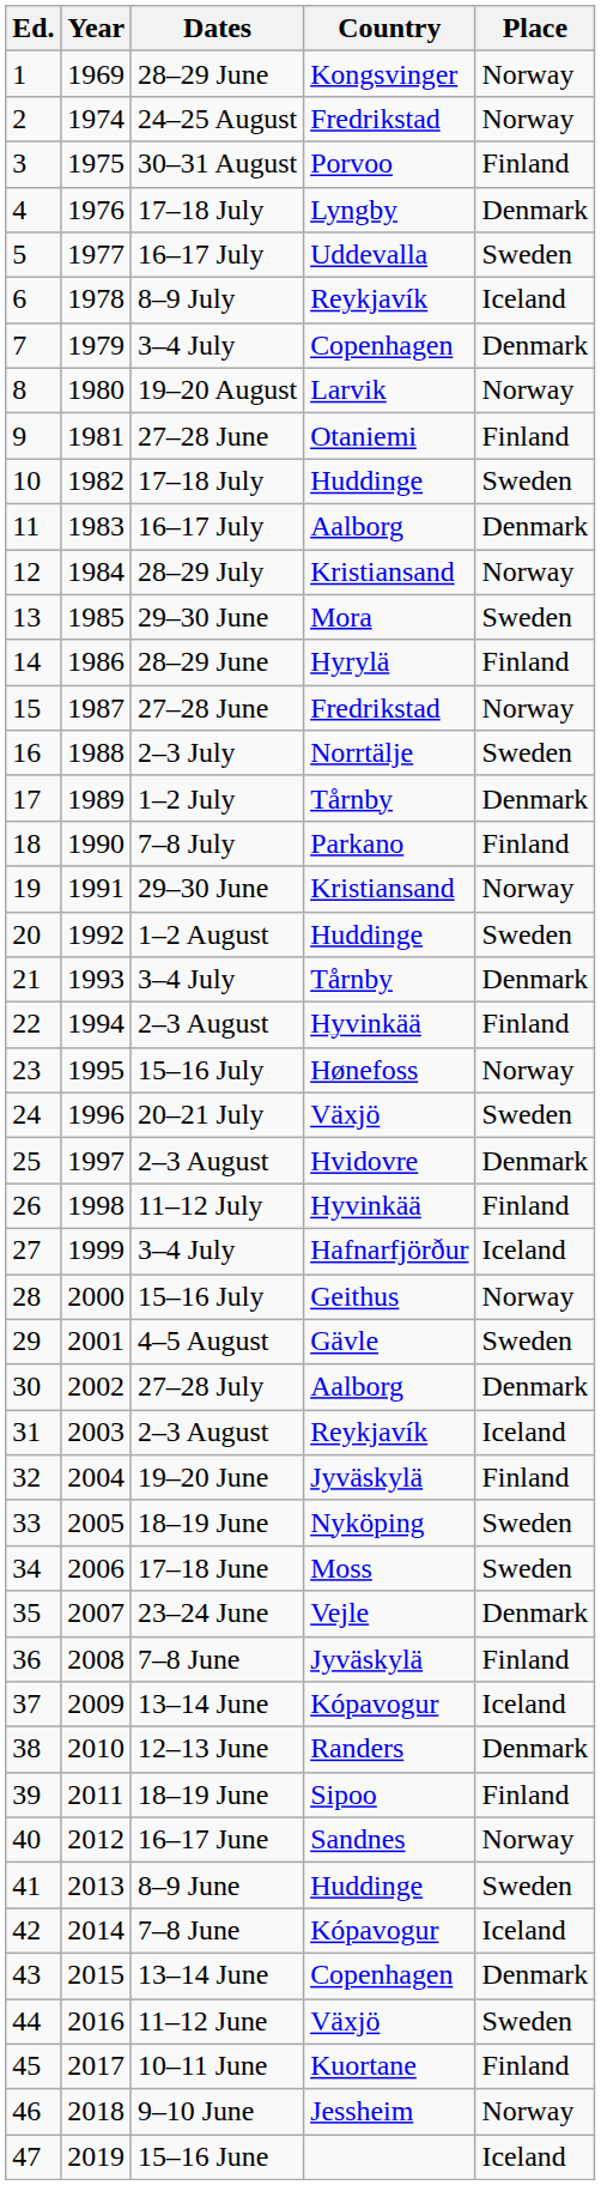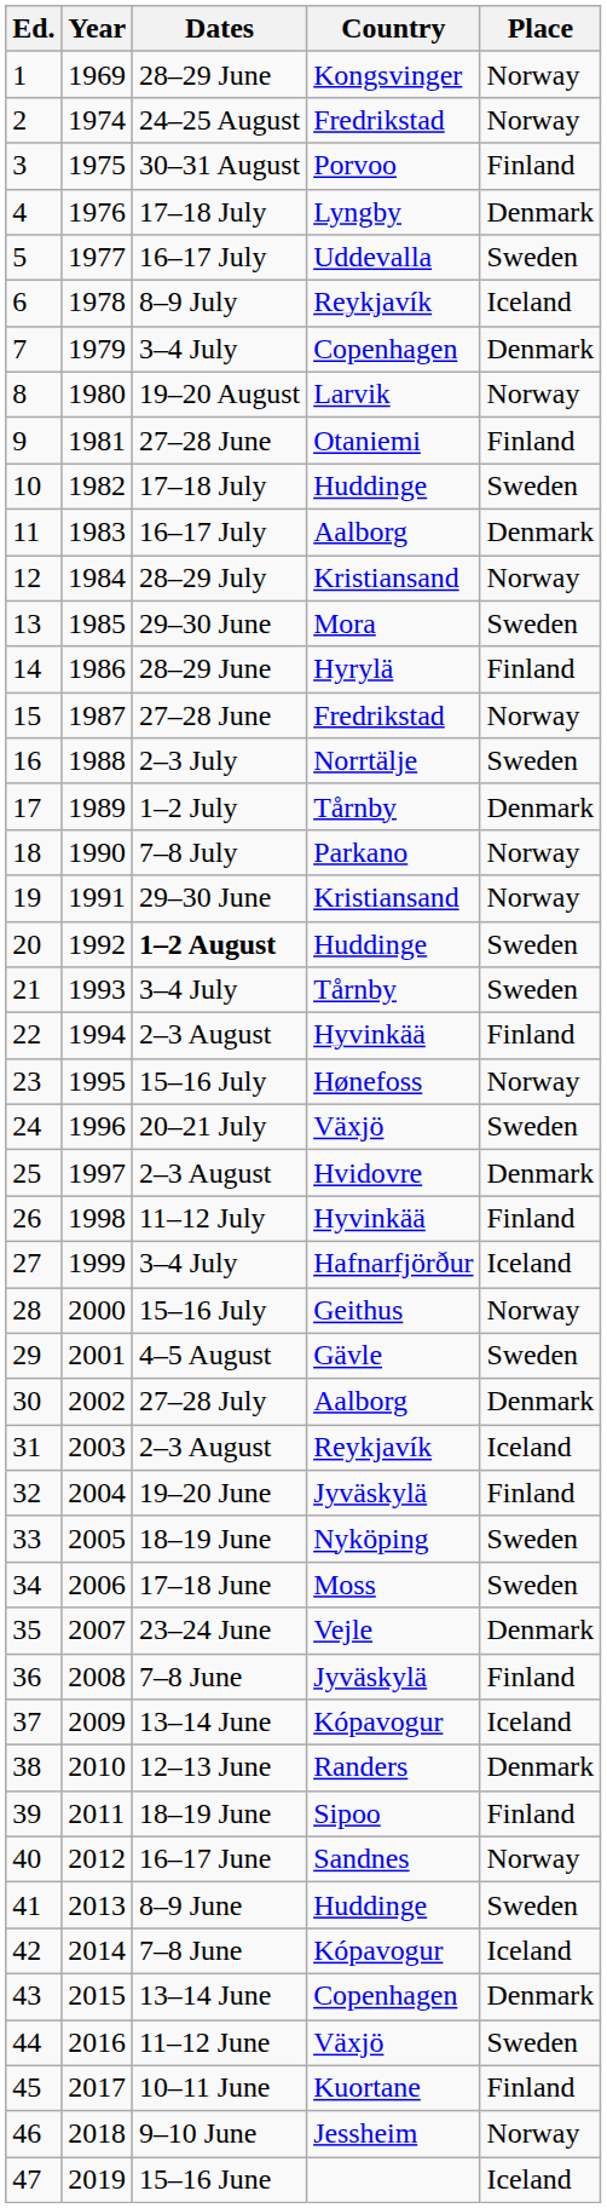 <table class="wikitable">
 <tr>
 <th>Ed.</th>
 <th>Year</th>
 <th>Dates</th>
 <th>Country</th>
 <th>Place</th>
 </tr>
 <tr>
 <td>1</td>
 <td>1969</td>
 <td>28–29 June</td>
 <td><a href='#'>Kongsvinger</a></td>
 <td>Norway</td>
 </tr>
 <tr>
 <td>2</td>
 <td>1974</td>
 <td>24–25 August</td>
 <td><a href='#'>Fredrikstad</a></td>
 <td>Norway</td>
 </tr>
 <tr>
 <td>3</td>
 <td>1975</td>
 <td>30–31 August</td>
 <td><a href='#'>Porvoo</a></td>
 <td>Finland</td>
 </tr>
 <tr>
 <td>4</td>
 <td>1976</td>
 <td>17–18 July</td>
 <td><a href='#'>Lyngby</a></td>
 <td>Denmark</td>
 </tr>
 <tr>
 <td>5</td>
 <td>1977</td>
 <td>16–17 July</td>
 <td><a href='#'>Uddevalla</a></td>
 <td>Sweden</td>
 </tr>
 <tr>
 <td>6</td>
 <td>1978</td>
 <td>8–9 July</td>
 <td><a href='#'>Reykjavík</a></td>
 <td>Iceland</td>
 </tr>
 <tr>
 <td>7</td>
 <td>1979</td>
 <td>3–4 July</td>
 <td><a href='#'>Copenhagen</a></td>
 <td>Denmark</td>
 </tr>
 <tr>
 <td>8</td>
 <td>1980</td>
 <td>19–20 August</td>
 <td><a href='#'>Larvik</a></td>
 <td>Norway</td>
 </tr>
 <tr>
 <td>9</td>
 <td>1981</td>
 <td>27–28 June</td>
 <td><a href='#'>Otaniemi</a></td>
 <td>Finland</td>
 </tr>
 <tr>
 <td>10</td>
 <td>1982</td>
 <td>17–18 July</td>
 <td><a href='#'>Huddinge</a></td>
 <td>Sweden</td>
 </tr>
 <tr>
 <td>11</td>
 <td>1983</td>
 <td>16–17 July</td>
 <td><a href='#'>Aalborg</a></td>
 <td>Denmark</td>
 </tr>
 <tr>
 <td>12</td>
 <td>1984</td>
 <td>28–29 July</td>
 <td><a href='#'>Kristiansand</a></td>
 <td>Norway</td>
 </tr>
 <tr>
 <td>13</td>
 <td>1985</td>
 <td>29–30 June</td>
 <td><a href='#'>Mora</a></td>
 <td>Sweden</td>
 </tr>
 <tr>
 <td>14</td>
 <td>1986</td>
 <td>28–29 June</td>
 <td><a href='#'>Hyrylä</a></td>
 <td>Finland</td>
 </tr>
 <tr>
 <td>15</td>
 <td>1987</td>
 <td>27–28 June</td>
 <td><a href='#'>Fredrikstad</a></td>
 <td>Norway</td>
 </tr>
 <tr>
 <td>16</td>
 <td>1988</td>
 <td>2–3 July</td>
 <td><a href='#'>Norrtälje</a></td>
 <td>Sweden</td>
 </tr>
 <tr>
 <td>17</td>
 <td>1989</td>
 <td>1–2 July</td>
 <td><a href='#'>Tårnby</a></td>
 <td>Denmark</td>
 </tr>
 <tr>
 <td>18</td>
 <td>1990</td>
 <td>7–8 July</td>
 <td><a href='#'>Parkano</a></td>
-<td>Finland</td>
+<td>Norway</td>
 </tr>
 <tr>
 <td>19</td>
 <td>1991</td>
 <td>29–30 June</td>
 <td><a href='#'>Kristiansand</a></td>
 <td>Norway</td>
 </tr>
 <tr>
 <td>20</td>
 <td>1992</td>
-<td>1–2 August</td>
+<td><strong>1–2 August</strong></td>
 <td><a href='#'>Huddinge</a></td>
 <td>Sweden</td>
 </tr>
 <tr>
 <td>21</td>
 <td>1993</td>
 <td>3–4 July</td>
 <td><a href='#'>Tårnby</a></td>
-<td>Denmark</td>
+<td>Sweden</td>
 </tr>
 <tr>
 <td>22</td>
 <td>1994</td>
 <td>2–3 August</td>
 <td><a href='#'>Hyvinkää</a></td>
 <td>Finland</td>
 </tr>
 <tr>
 <td>23</td>
 <td>1995</td>
 <td>15–16 July</td>
 <td><a href='#'>Hønefoss</a></td>
 <td>Norway</td>
 </tr>
 <tr>
 <td>24</td>
 <td>1996</td>
 <td>20–21 July</td>
 <td><a href='#'>Växjö</a></td>
 <td>Sweden</td>
 </tr>
 <tr>
 <td>25</td>
 <td>1997</td>
 <td>2–3 August</td>
 <td><a href='#'>Hvidovre</a></td>
 <td>Denmark</td>
 </tr>
 <tr>
 <td>26</td>
 <td>1998</td>
 <td>11–12 July</td>
 <td><a href='#'>Hyvinkää</a></td>
 <td>Finland</td>
 </tr>
 <tr>
 <td>27</td>
 <td>1999</td>
 <td>3–4 July</td>
 <td><a href='#'>Hafnarfjörður</a></td>
 <td>Iceland</td>
 </tr>
 <tr>
 <td>28</td>
 <td>2000</td>
 <td>15–16 July</td>
 <td><a href='#'>Geithus</a></td>
 <td>Norway</td>
 </tr>
 <tr>
 <td>29</td>
 <td>2001</td>
 <td>4–5 August</td>
 <td><a href='#'>Gävle</a></td>
 <td>Sweden</td>
 </tr>
 <tr>
 <td>30</td>
 <td>2002</td>
 <td>27–28 July</td>
 <td><a href='#'>Aalborg</a></td>
 <td>Denmark</td>
 </tr>
 <tr>
 <td>31</td>
 <td>2003</td>
 <td>2–3 August</td>
 <td><a href='#'>Reykjavík</a></td>
 <td>Iceland</td>
 </tr>
 <tr>
 <td>32</td>
 <td>2004</td>
 <td>19–20 June</td>
 <td><a href='#'>Jyväskylä</a></td>
 <td>Finland</td>
 </tr>
 <tr>
 <td>33</td>
 <td>2005</td>
 <td>18–19 June</td>
 <td><a href='#'>Nyköping</a></td>
 <td>Sweden</td>
 </tr>
 <tr>
 <td>34</td>
 <td>2006</td>
 <td>17–18 June</td>
 <td><a href='#'>Moss</a></td>
 <td>Sweden</td>
 </tr>
 <tr>
 <td>35</td>
 <td>2007</td>
 <td>23–24 June</td>
 <td><a href='#'>Vejle</a></td>
 <td>Denmark</td>
 </tr>
 <tr>
 <td>36</td>
 <td>2008</td>
 <td>7–8 June</td>
 <td><a href='#'>Jyväskylä</a></td>
 <td>Finland</td>
 </tr>
 <tr>
 <td>37</td>
 <td>2009</td>
 <td>13–14 June</td>
 <td><a href='#'>Kópavogur</a></td>
 <td>Iceland</td>
 </tr>
 <tr>
 <td>38</td>
 <td>2010</td>
 <td>12–13 June</td>
 <td><a href='#'>Randers</a></td>
 <td>Denmark</td>
 </tr>
 <tr>
 <td>39</td>
 <td>2011</td>
 <td>18–19 June</td>
 <td><a href='#'>Sipoo</a></td>
 <td>Finland</td>
 </tr>
 <tr>
 <td>40</td>
 <td>2012</td>
 <td>16–17 June</td>
 <td><a href='#'>Sandnes</a></td>
 <td>Norway</td>
 </tr>
 <tr>
 <td>41</td>
 <td>2013</td>
 <td>8–9 June</td>
 <td><a href='#'>Huddinge</a></td>
 <td>Sweden</td>
 </tr>
 <tr>
 <td>42</td>
 <td>2014</td>
 <td>7–8 June</td>
 <td><a href='#'>Kópavogur</a></td>
 <td>Iceland</td>
 </tr>
 <tr>
 <td>43</td>
 <td>2015</td>
 <td>13–14 June</td>
 <td><a href='#'>Copenhagen</a></td>
 <td>Denmark</td>
 </tr>
 <tr>
 <td>44</td>
 <td>2016</td>
 <td>11–12 June</td>
 <td><a href='#'>Växjö</a></td>
 <td>Sweden</td>
 </tr>
 <tr>
 <td>45</td>
 <td>2017</td>
 <td>10–11 June</td>
 <td><a href='#'>Kuortane</a></td>
 <td>Finland</td>
 </tr>
 <tr>
 <td>46</td>
 <td>2018</td>
 <td>9–10 June</td>
 <td><a href='#'>Jessheim</a></td>
 <td>Norway</td>
 </tr>
 <tr>
 <td>47</td>
 <td>2019</td>
 <td>15–16 June</td>
 <td></td>
 <td>Iceland</td>
 </tr>
 </table>
